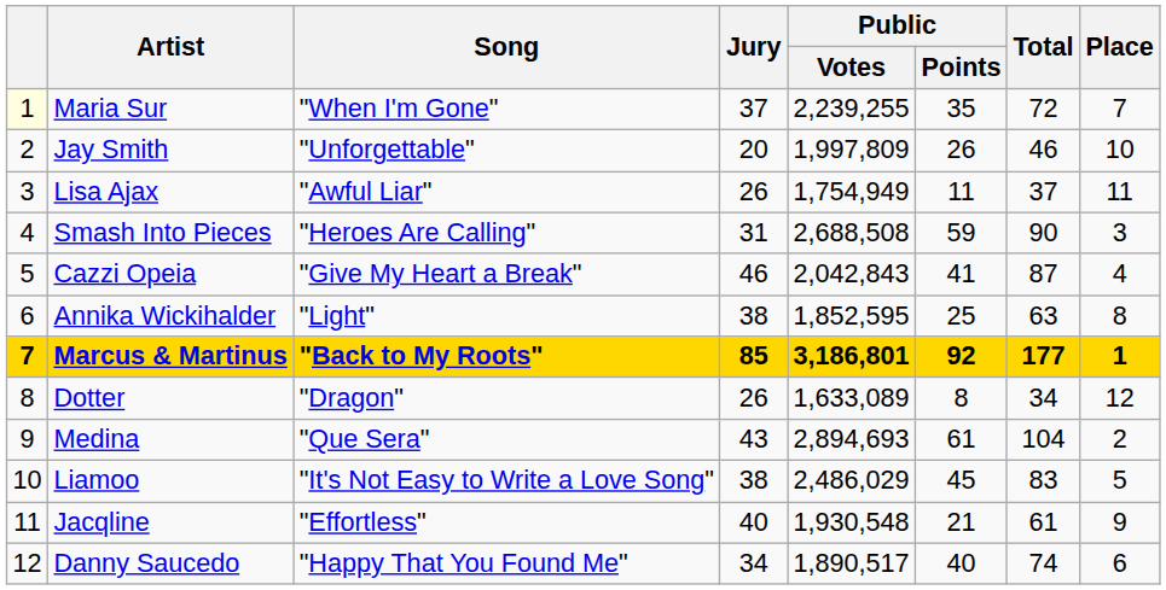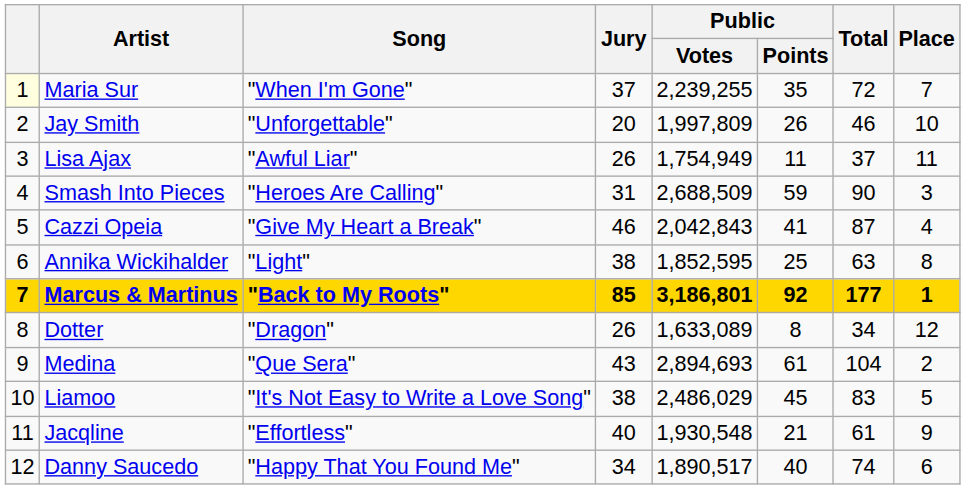 <table class="sortable wikitable" style="margin: 1em auto 1em auto; text-align:center;">
 <tr>
 <th rowspan="2"></th>
 <th rowspan="2">Artist</th>
 <th rowspan="2">Song</th>
 <th rowspan="2">Jury</th>
 <th colspan="2">Public</th>
 <th rowspan="2">Total</th>
 <th rowspan="2">Place</th>
 </tr>
 <tr>
 <th>Votes</th>
 <th>Points</th>
 </tr>
 <tr>
 <td style="background: lightyellow;">1</td>
 <td align="left"><a href='#'>Maria Sur</a></td>
 <td align="left">"<a href='#'>When I'm Gone</a>"</td>
 <td>37</td>
 <td>2,239,255</td>
 <td>35</td>
 <td>72</td>
 <td>7</td>
 </tr>
 <tr>
 <td>2</td>
 <td align="left"><a href='#'>Jay Smith</a></td>
 <td align="left">"<a href='#'>Unforgettable</a>"</td>
 <td>20</td>
 <td>1,997,809</td>
 <td>26</td>
 <td>46</td>
 <td>10</td>
 </tr>
 <tr>
 <td>3</td>
 <td align="left"><a href='#'>Lisa Ajax</a></td>
 <td align="left">"<a href='#'>Awful Liar</a>"</td>
 <td>26</td>
 <td>1,754,949</td>
 <td>11</td>
 <td>37</td>
 <td>11</td>
 </tr>
 <tr>
 <td>4</td>
 <td align="left"><a href='#'>Smash Into Pieces</a></td>
 <td align="left">"<a href='#'>Heroes Are Calling</a>"</td>
 <td>31</td>
-<td>2,688,508</td>
+<td>2,688,509</td>
 <td>59</td>
 <td>90</td>
 <td>3</td>
 </tr>
 <tr>
 <td>5</td>
 <td align="left"><a href='#'>Cazzi Opeia</a></td>
 <td align="left">"<a href='#'>Give My Heart a Break</a>"</td>
 <td>46</td>
 <td>2,042,843</td>
 <td>41</td>
 <td>87</td>
 <td>4</td>
 </tr>
 <tr>
 <td>6</td>
 <td align="left"><a href='#'>Annika Wickihalder</a></td>
 <td align="left">"<a href='#'>Light</a>"</td>
 <td>38</td>
 <td>1,852,595</td>
 <td>25</td>
 <td>63</td>
 <td>8</td>
 </tr>
 <tr style="background:gold; font-weight:bold;">
 <td>7</td>
 <td align="left"><a href='#'>Marcus & Martinus</a></td>
 <td align="left">"<a href='#'>Back to My Roots</a>"</td>
 <td>85</td>
 <td>3,186,801</td>
 <td>92</td>
 <td>177</td>
 <td>1</td>
 </tr>
 <tr>
 <td>8</td>
 <td align="left"><a href='#'>Dotter</a></td>
 <td align="left">"<a href='#'>Dragon</a>"</td>
 <td>26</td>
 <td>1,633,089</td>
 <td>8</td>
 <td>34</td>
 <td>12</td>
 </tr>
 <tr>
 <td>9</td>
 <td align="left"><a href='#'>Medina</a></td>
 <td align="left">"<a href='#'>Que Sera</a>"</td>
 <td>43</td>
 <td>2,894,693</td>
 <td>61</td>
 <td>104</td>
 <td>2</td>
 </tr>
 <tr>
 <td>10</td>
 <td align="left"><a href='#'>Liamoo</a></td>
 <td align="left">"<a href='#'>It's Not Easy to Write a Love Song</a>"</td>
 <td>38</td>
 <td>2,486,029</td>
 <td>45</td>
 <td>83</td>
 <td>5</td>
 </tr>
 <tr>
 <td>11</td>
 <td align="left"><a href='#'>Jacqline</a></td>
 <td align="left">"<a href='#'>Effortless</a>"</td>
 <td>40</td>
 <td>1,930,548</td>
 <td>21</td>
 <td>61</td>
 <td>9</td>
 </tr>
 <tr>
 <td>12</td>
 <td align="left"><a href='#'>Danny Saucedo</a></td>
 <td align="left">"<a href='#'>Happy That You Found Me</a>"</td>
 <td>34</td>
 <td>1,890,517</td>
 <td>40</td>
 <td>74</td>
 <td>6</td>
 </tr>
 </table>
